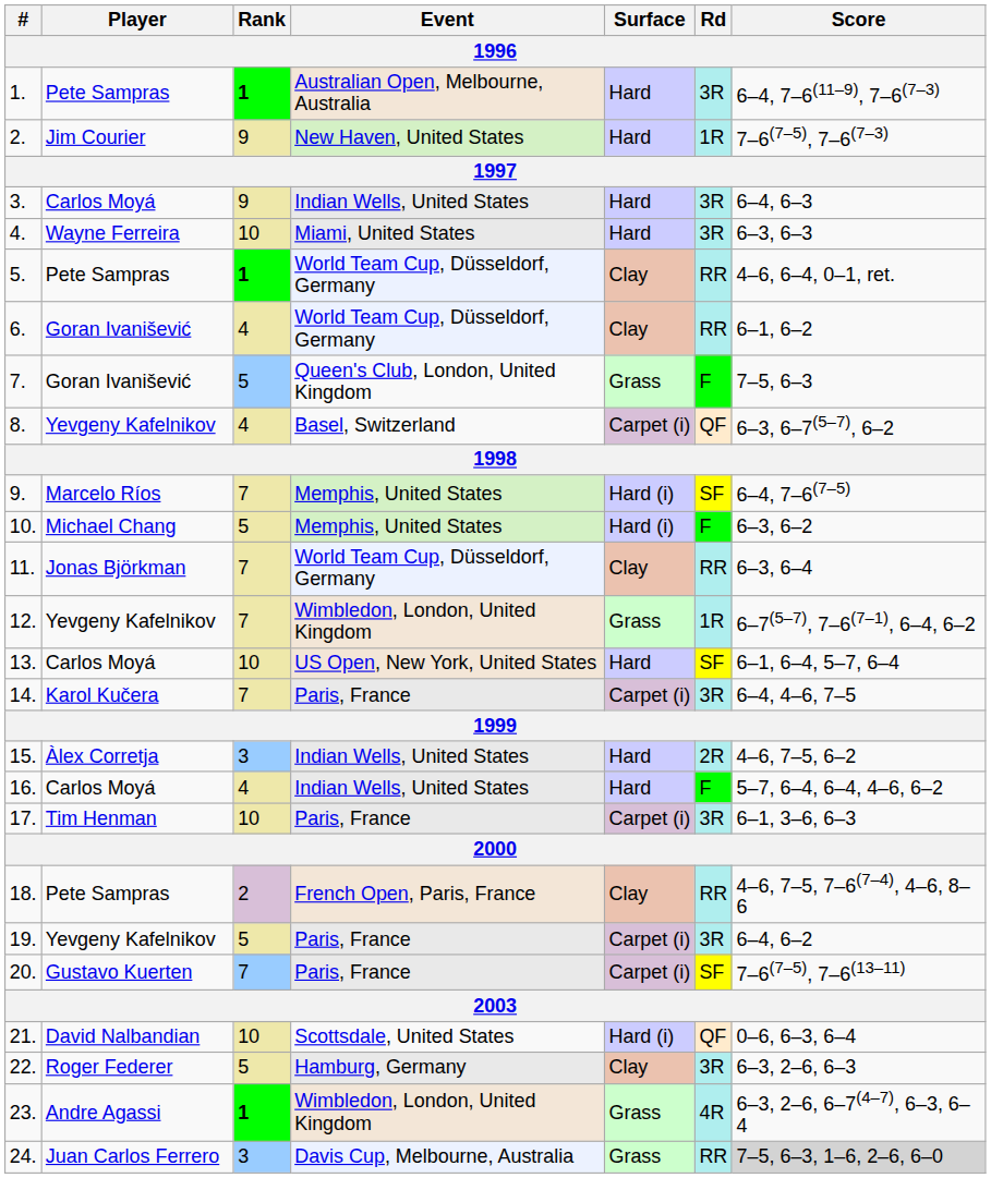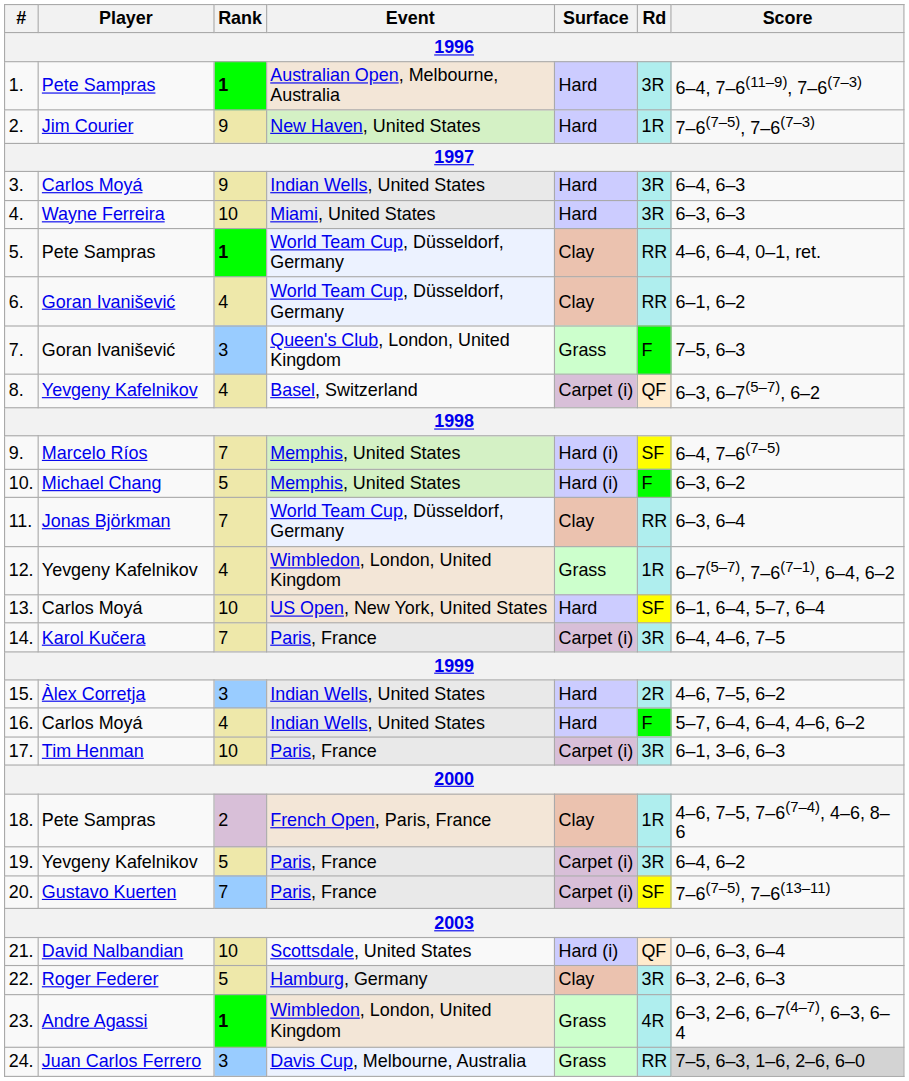 <table class="wikitable sortable">
 <tr>
 <th>#</th>
 <th width=150>Player</th>
 <th>Rank</th>
 <th width=250>Event</th>
 <th>Surface</th>
 <th>Rd</th>
 <th width=200>Score</th>
 </tr>
 <tr>
 <th colspan=8><a href='#'>1996</a></th>
 </tr>
 <tr>
 <td>1.</td>
 <td> <a href='#'>Pete Sampras</a></td>
 <td bgcolor=lime><strong>1</strong></td>
 <td bgcolor=f3e6d7><a href='#'>Australian Open</a>, Melbourne, Australia</td>
 <td bgcolor=CCCCFF>Hard</td>
 <td bgcolor=afeeee>3R</td>
 <td>6–4, 7–6<sup>(11–9)</sup>, 7–6<sup>(7–3)</sup></td>
 </tr>
 <tr>
 <td>2.</td>
 <td> <a href='#'>Jim Courier</a></td>
 <td bgcolor=EEE8AA>9</td>
 <td bgcolor=d4f1c5><a href='#'>New Haven</a>, United States</td>
 <td bgcolor=CCCCFF>Hard</td>
 <td bgcolor=afeeee>1R</td>
 <td>7–6<sup>(7–5)</sup>, 7–6<sup>(7–3)</sup></td>
 </tr>
 <tr>
 <th colspan=8><a href='#'>1997</a></th>
 </tr>
 <tr>
 <td>3.</td>
 <td> <a href='#'>Carlos Moyá</a></td>
 <td bgcolor=EEE8AA>9</td>
 <td bgcolor=e9e9e9><a href='#'>Indian Wells</a>, United States</td>
 <td bgcolor=CCCCFF>Hard</td>
 <td bgcolor=afeeee>3R</td>
 <td>6–4, 6–3</td>
 </tr>
 <tr>
 <td>4.</td>
 <td> <a href='#'>Wayne Ferreira</a></td>
 <td bgcolor=EEE8AA>10</td>
 <td bgcolor=e9e9e9><a href='#'>Miami</a>, United States</td>
 <td bgcolor=CCCCFF>Hard</td>
 <td bgcolor=afeeee>3R</td>
 <td>6–3, 6–3</td>
 </tr>
 <tr>
 <td>5.</td>
 <td> Pete Sampras</td>
 <td bgcolor=lime><strong>1</strong></td>
 <td bgcolor=ECF2FF><a href='#'>World Team Cup</a>, Düsseldorf, Germany</td>
 <td bgcolor=#ebc2af>Clay</td>
 <td bgcolor=afeeee>RR</td>
 <td>4–6, 6–4, 0–1, ret.</td>
 </tr>
 <tr>
 <td>6.</td>
 <td> <a href='#'>Goran Ivanišević</a></td>
 <td bgcolor=EEE8AA>4</td>
 <td bgcolor=ECF2FF><a href='#'>World Team Cup</a>, Düsseldorf, Germany</td>
 <td bgcolor=#ebc2af>Clay</td>
 <td bgcolor=afeeee>RR</td>
 <td>6–1, 6–2</td>
 </tr>
 <tr>
 <td>7.</td>
 <td> Goran Ivanišević</td>
-<td bgcolor=99ccff>5</td>
+<td bgcolor=99ccff>3</td>
 <td><a href='#'>Queen's Club</a>, London, United Kingdom</td>
 <td bgcolor=#cfc>Grass</td>
 <td bgcolor=lime>F</td>
 <td>7–5, 6–3</td>
 </tr>
 <tr>
 <td>8.</td>
 <td> <a href='#'>Yevgeny Kafelnikov</a></td>
 <td bgcolor=EEE8AA>4</td>
 <td><a href='#'>Basel</a>, Switzerland</td>
 <td bgcolor=thistle>Carpet (i)</td>
 <td bgcolor=ffebcd>QF</td>
 <td>6–3, 6–7<sup>(5–7)</sup>, 6–2</td>
 </tr>
 <tr>
 <th colspan=8><a href='#'>1998</a></th>
 </tr>
 <tr>
 <td>9.</td>
 <td> <a href='#'>Marcelo Ríos</a></td>
 <td bgcolor=EEE8AA>7</td>
 <td bgcolor=d4f1c5><a href='#'>Memphis</a>, United States</td>
 <td bgcolor=CCCCFF>Hard (i)</td>
 <td bgcolor=yellow>SF</td>
 <td>6–4, 7–6<sup>(7–5)</sup></td>
 </tr>
 <tr>
 <td>10.</td>
 <td> <a href='#'>Michael Chang</a></td>
 <td bgcolor=EEE8AA>5</td>
 <td bgcolor=d4f1c5><a href='#'>Memphis</a>, United States</td>
 <td bgcolor=CCCCFF>Hard (i)</td>
 <td bgcolor=lime>F</td>
 <td>6–3, 6–2</td>
 </tr>
 <tr>
 <td>11.</td>
 <td> <a href='#'>Jonas Björkman</a></td>
 <td bgcolor=EEE8AA>7</td>
 <td bgcolor=ECF2FF><a href='#'>World Team Cup</a>, Düsseldorf, Germany</td>
 <td bgcolor=#ebc2af>Clay</td>
 <td bgcolor=afeeee>RR</td>
 <td>6–3, 6–4</td>
 </tr>
 <tr>
 <td>12.</td>
 <td> Yevgeny Kafelnikov</td>
-<td bgcolor=EEE8AA>7</td>
+<td bgcolor=EEE8AA>4</td>
 <td bgcolor=f3e6d7><a href='#'>Wimbledon</a>, London, United Kingdom</td>
 <td bgcolor=#cfc>Grass</td>
 <td bgcolor=afeeee>1R</td>
 <td>6–7<sup>(5–7)</sup>, 7–6<sup>(7–1)</sup>, 6–4, 6–2</td>
 </tr>
 <tr>
 <td>13.</td>
 <td> Carlos Moyá</td>
 <td bgcolor=EEE8AA>10</td>
 <td bgcolor=f3e6d7><a href='#'>US Open</a>, New York, United States</td>
 <td bgcolor=CCCCFF>Hard</td>
 <td bgcolor=yellow>SF</td>
 <td>6–1, 6–4, 5–7, 6–4</td>
 </tr>
 <tr>
 <td>14.</td>
 <td> <a href='#'>Karol Kučera</a></td>
 <td bgcolor=EEE8AA>7</td>
 <td bgcolor=e9e9e9><a href='#'>Paris</a>, France</td>
 <td bgcolor=thistle>Carpet (i)</td>
 <td bgcolor=afeeee>3R</td>
 <td>6–4, 4–6, 7–5</td>
 </tr>
 <tr>
 <th colspan=8><a href='#'>1999</a></th>
 </tr>
 <tr>
 <td>15.</td>
 <td> <a href='#'>Àlex Corretja</a></td>
 <td bgcolor=99ccff>3</td>
 <td bgcolor=e9e9e9><a href='#'>Indian Wells</a>, United States</td>
 <td bgcolor=CCCCFF>Hard</td>
 <td bgcolor=afeeee>2R</td>
 <td>4–6, 7–5, 6–2</td>
 </tr>
 <tr>
 <td>16.</td>
 <td> Carlos Moyá</td>
 <td bgcolor=EEE8AA>4</td>
 <td bgcolor=e9e9e9><a href='#'>Indian Wells</a>, United States</td>
 <td bgcolor=CCCCFF>Hard</td>
 <td bgcolor=lime>F</td>
 <td>5–7, 6–4, 6–4, 4–6, 6–2</td>
 </tr>
 <tr>
 <td>17.</td>
 <td> <a href='#'>Tim Henman</a></td>
 <td bgcolor=EEE8AA>10</td>
 <td bgcolor=e9e9e9><a href='#'>Paris</a>, France</td>
 <td bgcolor=thistle>Carpet (i)</td>
 <td bgcolor=afeeee>3R</td>
 <td>6–1, 3–6, 6–3</td>
 </tr>
 <tr>
 <th colspan=8><a href='#'>2000</a></th>
 </tr>
 <tr>
 <td>18.</td>
 <td> Pete Sampras</td>
 <td bgcolor=thistle>2</td>
 <td bgcolor=f3e6d7><a href='#'>French Open</a>, Paris, France</td>
 <td bgcolor=#ebc2af>Clay</td>
-<td bgcolor=afeeee>RR</td>
+<td bgcolor=afeeee>1R</td>
 <td>4–6, 7–5, 7–6<sup>(7–4)</sup>, 4–6, 8–6</td>
 </tr>
 <tr>
 <td>19.</td>
 <td> Yevgeny Kafelnikov</td>
 <td bgcolor=EEE8AA>5</td>
 <td bgcolor=e9e9e9><a href='#'>Paris</a>, France</td>
 <td bgcolor=thistle>Carpet (i)</td>
 <td bgcolor=afeeee>3R</td>
 <td>6–4, 6–2</td>
 </tr>
 <tr>
 <td>20.</td>
 <td> <a href='#'>Gustavo Kuerten</a></td>
 <td bgcolor=99ccff>7</td>
 <td bgcolor=e9e9e9><a href='#'>Paris</a>, France</td>
 <td bgcolor=thistle>Carpet (i)</td>
 <td bgcolor=yellow>SF</td>
 <td>7–6<sup>(7–5)</sup>, 7–6<sup>(13–11)</sup></td>
 </tr>
 <tr>
 <th colspan=8><a href='#'>2003</a></th>
 </tr>
 <tr>
 <td>21.</td>
 <td> <a href='#'>David Nalbandian</a></td>
 <td bgcolor=EEE8AA>10</td>
 <td><a href='#'>Scottsdale</a>, United States</td>
 <td bgcolor=CCCCFF>Hard (i)</td>
 <td bgcolor=ffebcd>QF</td>
 <td>0–6, 6–3, 6–4</td>
 </tr>
 <tr>
 <td>22.</td>
 <td> <a href='#'>Roger Federer</a></td>
 <td bgcolor=EEE8AA>5</td>
 <td bgcolor=e9e9e9><a href='#'>Hamburg</a>, Germany</td>
 <td bgcolor=#ebc2af>Clay</td>
 <td bgcolor=afeeee>3R</td>
 <td>6–3, 2–6, 6–3</td>
 </tr>
 <tr>
 <td>23.</td>
 <td> <a href='#'>Andre Agassi</a></td>
 <td bgcolor=lime><strong>1</strong></td>
 <td bgcolor=f3e6d7><a href='#'>Wimbledon</a>, London, United Kingdom</td>
 <td bgcolor=#cfc>Grass</td>
 <td bgcolor=afeeee>4R</td>
 <td>6–3, 2–6, 6–7<sup>(4–7)</sup>, 6–3, 6–4</td>
 </tr>
 <tr>
 <td>24.</td>
 <td> <a href='#'>Juan Carlos Ferrero</a></td>
 <td bgcolor=99ccff>3</td>
 <td bgcolor=ECF2FF><a href='#'>Davis Cup</a>, Melbourne, Australia</td>
 <td bgcolor=#cfc>Grass</td>
 <td bgcolor=afeeee>RR</td>
 <td style="background: lightgrey;">7–5, 6–3, 1–6, 2–6, 6–0</td>
 </tr>
 </table>
